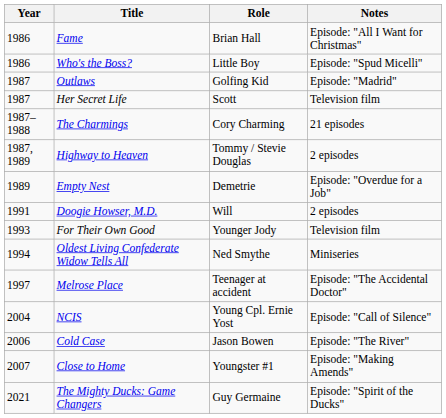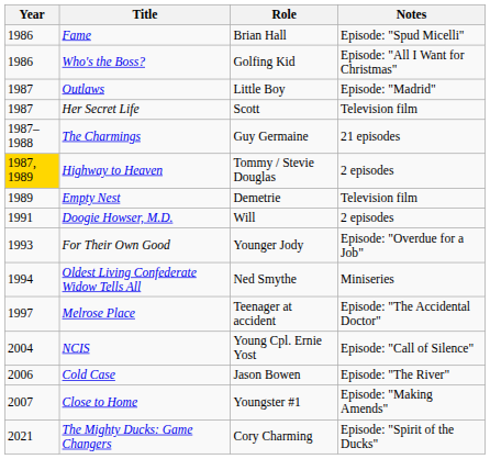 <table class="wikitable sortable">
 <tr>
 <th>Year</th>
 <th>Title</th>
 <th>Role</th>
 <th>Notes</th>
 </tr>
 <tr>
 <td>1986</td>
 <td><a href='#'><em>Fame</em></a></td>
 <td>Brian Hall</td>
-<td>Episode: "All I Want for Christmas"</td>
+<td>Episode: "Spud Micelli"</td>
 </tr>
 <tr>
 <td>1986</td>
 <td><em><a href='#'>Who's the Boss?</a></em></td>
-<td>Little Boy</td>
-<td>Episode: "Spud Micelli"</td>
+<td>Golfing Kid</td>
+<td>Episode: "All I Want for Christmas"</td>
 </tr>
 <tr>
 <td>1987</td>
 <td><a href='#'><em>Outlaws</em></a></td>
-<td>Golfing Kid</td>
+<td>Little Boy</td>
 <td>Episode: "Madrid"</td>
 </tr>
 <tr>
 <td>1987</td>
 <td><em>Her Secret Life</em></td>
 <td>Scott</td>
 <td>Television film</td>
 </tr>
 <tr>
 <td>1987–1988</td>
 <td><em><a href='#'>The Charmings</a></em></td>
-<td>Cory Charming</td>
+<td>Guy Germaine</td>
 <td>21 episodes</td>
 </tr>
 <tr>
-<td>1987, 1989</td>
+<td style="background: gold;">1987, 1989</td>
 <td><em><a href='#'>Highway to Heaven</a></em></td>
 <td>Tommy / Stevie Douglas</td>
 <td>2 episodes</td>
 </tr>
 <tr>
 <td>1989</td>
 <td><em><a href='#'>Empty Nest</a></em></td>
 <td>Demetrie</td>
-<td>Episode: "Overdue for a Job"</td>
+<td>Television film</td>
 </tr>
 <tr>
 <td>1991</td>
 <td><em><a href='#'>Doogie Howser, M.D.</a></em></td>
 <td>Will</td>
 <td>2 episodes</td>
 </tr>
 <tr>
 <td>1993</td>
 <td><em>For Their Own Good</em></td>
 <td>Younger Jody</td>
-<td>Television film</td>
+<td>Episode: "Overdue for a Job"</td>
 </tr>
 <tr>
 <td>1994</td>
 <td><a href='#'><em>Oldest Living Confederate Widow Tells All</em></a></td>
 <td>Ned Smythe</td>
 <td>Miniseries</td>
 </tr>
 <tr>
 <td>1997</td>
 <td><em><a href='#'>Melrose Place</a></em></td>
 <td>Teenager at accident</td>
 <td>Episode: "The Accidental Doctor"</td>
 </tr>
 <tr>
 <td>2004</td>
 <td><a href='#'><em>NCIS</em></a></td>
 <td>Young Cpl. Ernie Yost</td>
 <td>Episode: "Call of Silence"</td>
 </tr>
 <tr>
 <td>2006</td>
 <td><em><a href='#'>Cold Case</a></em></td>
 <td>Jason Bowen</td>
 <td>Episode: "The River"</td>
 </tr>
 <tr>
 <td>2007</td>
 <td><a href='#'><em>Close to Home</em></a></td>
 <td>Youngster #1</td>
 <td>Episode: "Making Amends"</td>
 </tr>
 <tr>
 <td>2021</td>
 <td><em><a href='#'>The Mighty Ducks: Game Changers</a></em></td>
-<td>Guy Germaine</td>
+<td>Cory Charming</td>
 <td>Episode: "Spirit of the Ducks"</td>
 </tr>
 </table>
